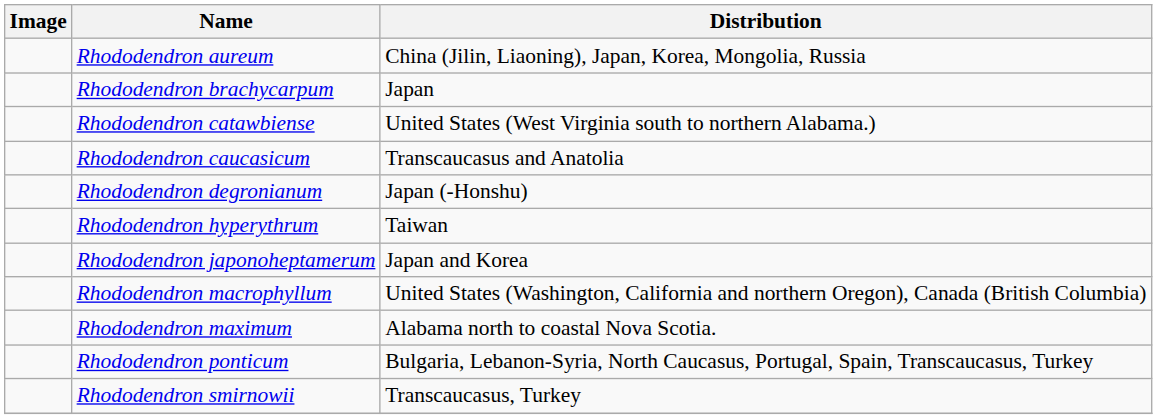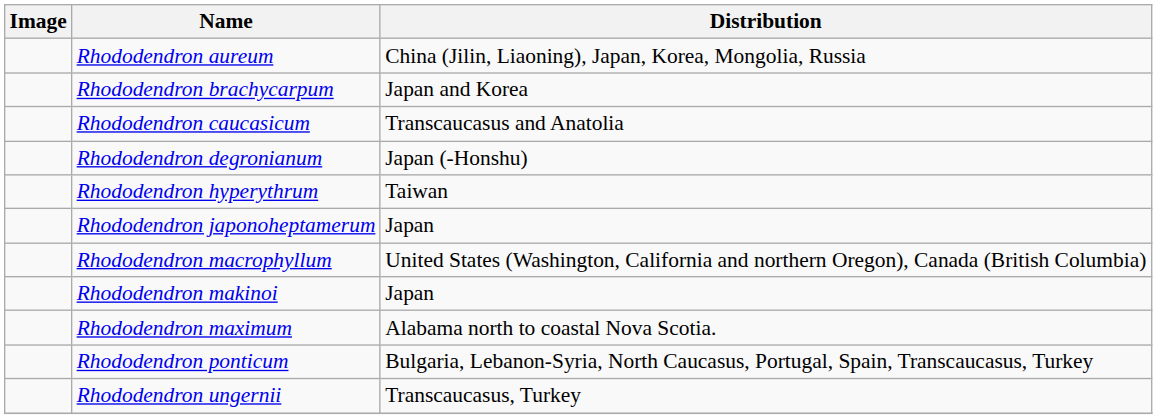 <table class="wikitable collapsible">
 <tr>
 <th>Image</th>
 <th>Name</th>
 <th>Distribution</th>
 </tr>
 <tr>
 <td></td>
 <td><em><a href='#'>Rhododendron aureum</a></em> </td>
 <td>China (Jilin, Liaoning), Japan, Korea, Mongolia, Russia</td>
 </tr>
 <tr>
 <td></td>
 <td><em><a href='#'>Rhododendron brachycarpum</a></em> </td>
-<td>Japan</td>
-</tr>
-<tr>
-<td></td>
-<td><em><a href='#'>Rhododendron catawbiense</a></em> </td>
-<td>United States (West Virginia south to northern Alabama.)</td>
+<td>Japan and Korea</td>
 </tr>
 <tr>
 <td></td>
 <td><em><a href='#'>Rhododendron caucasicum</a></em> </td>
 <td>Transcaucasus and Anatolia</td>
 </tr>
 <tr>
 <td></td>
 <td><em><a href='#'>Rhododendron degronianum</a></em> </td>
 <td>Japan (-Honshu)</td>
 </tr>
 <tr>
 <td></td>
 <td><em><a href='#'>Rhododendron hyperythrum</a></em> </td>
 <td>Taiwan</td>
 </tr>
 <tr>
 <td></td>
 <td><em><a href='#'>Rhododendron japonoheptamerum</a></em> </td>
-<td>Japan and Korea</td>
+<td>Japan</td>
 </tr>
 <tr>
 <td></td>
 <td><em><a href='#'>Rhododendron macrophyllum</a></em> </td>
 <td>United States (Washington, California and northern Oregon), Canada (British Columbia)</td>
+</tr>
+<tr>
+<td></td>
+<td><em><a href='#'>Rhododendron makinoi</a></em> </td>
+<td>Japan</td>
 </tr>
 <tr>
 <td></td>
 <td><em><a href='#'>Rhododendron maximum</a></em> </td>
 <td>Alabama north to coastal Nova Scotia.</td>
 </tr>
 <tr>
 <td></td>
 <td><em><a href='#'>Rhododendron ponticum</a></em> </td>
 <td>Bulgaria, Lebanon-Syria, North Caucasus, Portugal, Spain, Transcaucasus, Turkey</td>
 </tr>
 <tr>
 <td></td>
-<td><em><a href='#'>Rhododendron smirnowii</a></em> </td>
+<td><em><a href='#'>Rhododendron ungernii</a></em> </td>
 <td>Transcaucasus, Turkey</td>
 </tr>
 <tr>
 </tr>
 </table>
